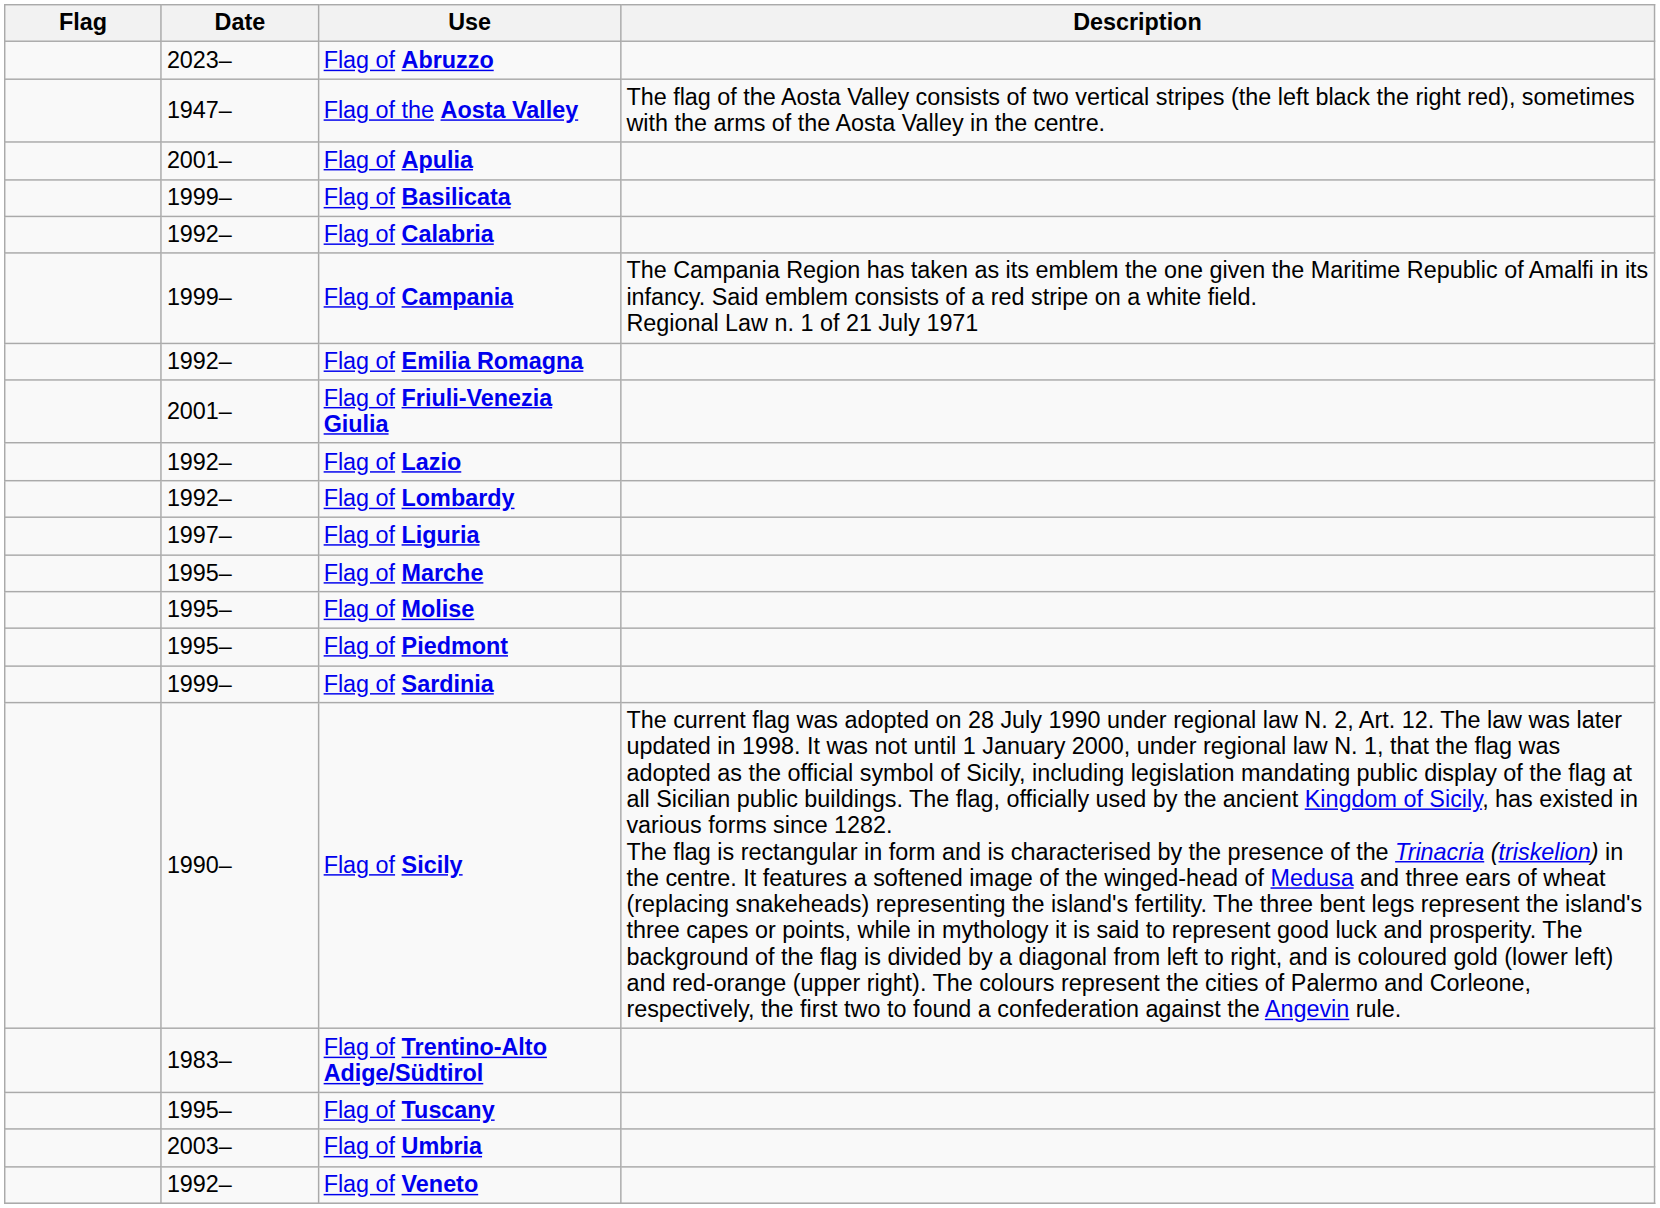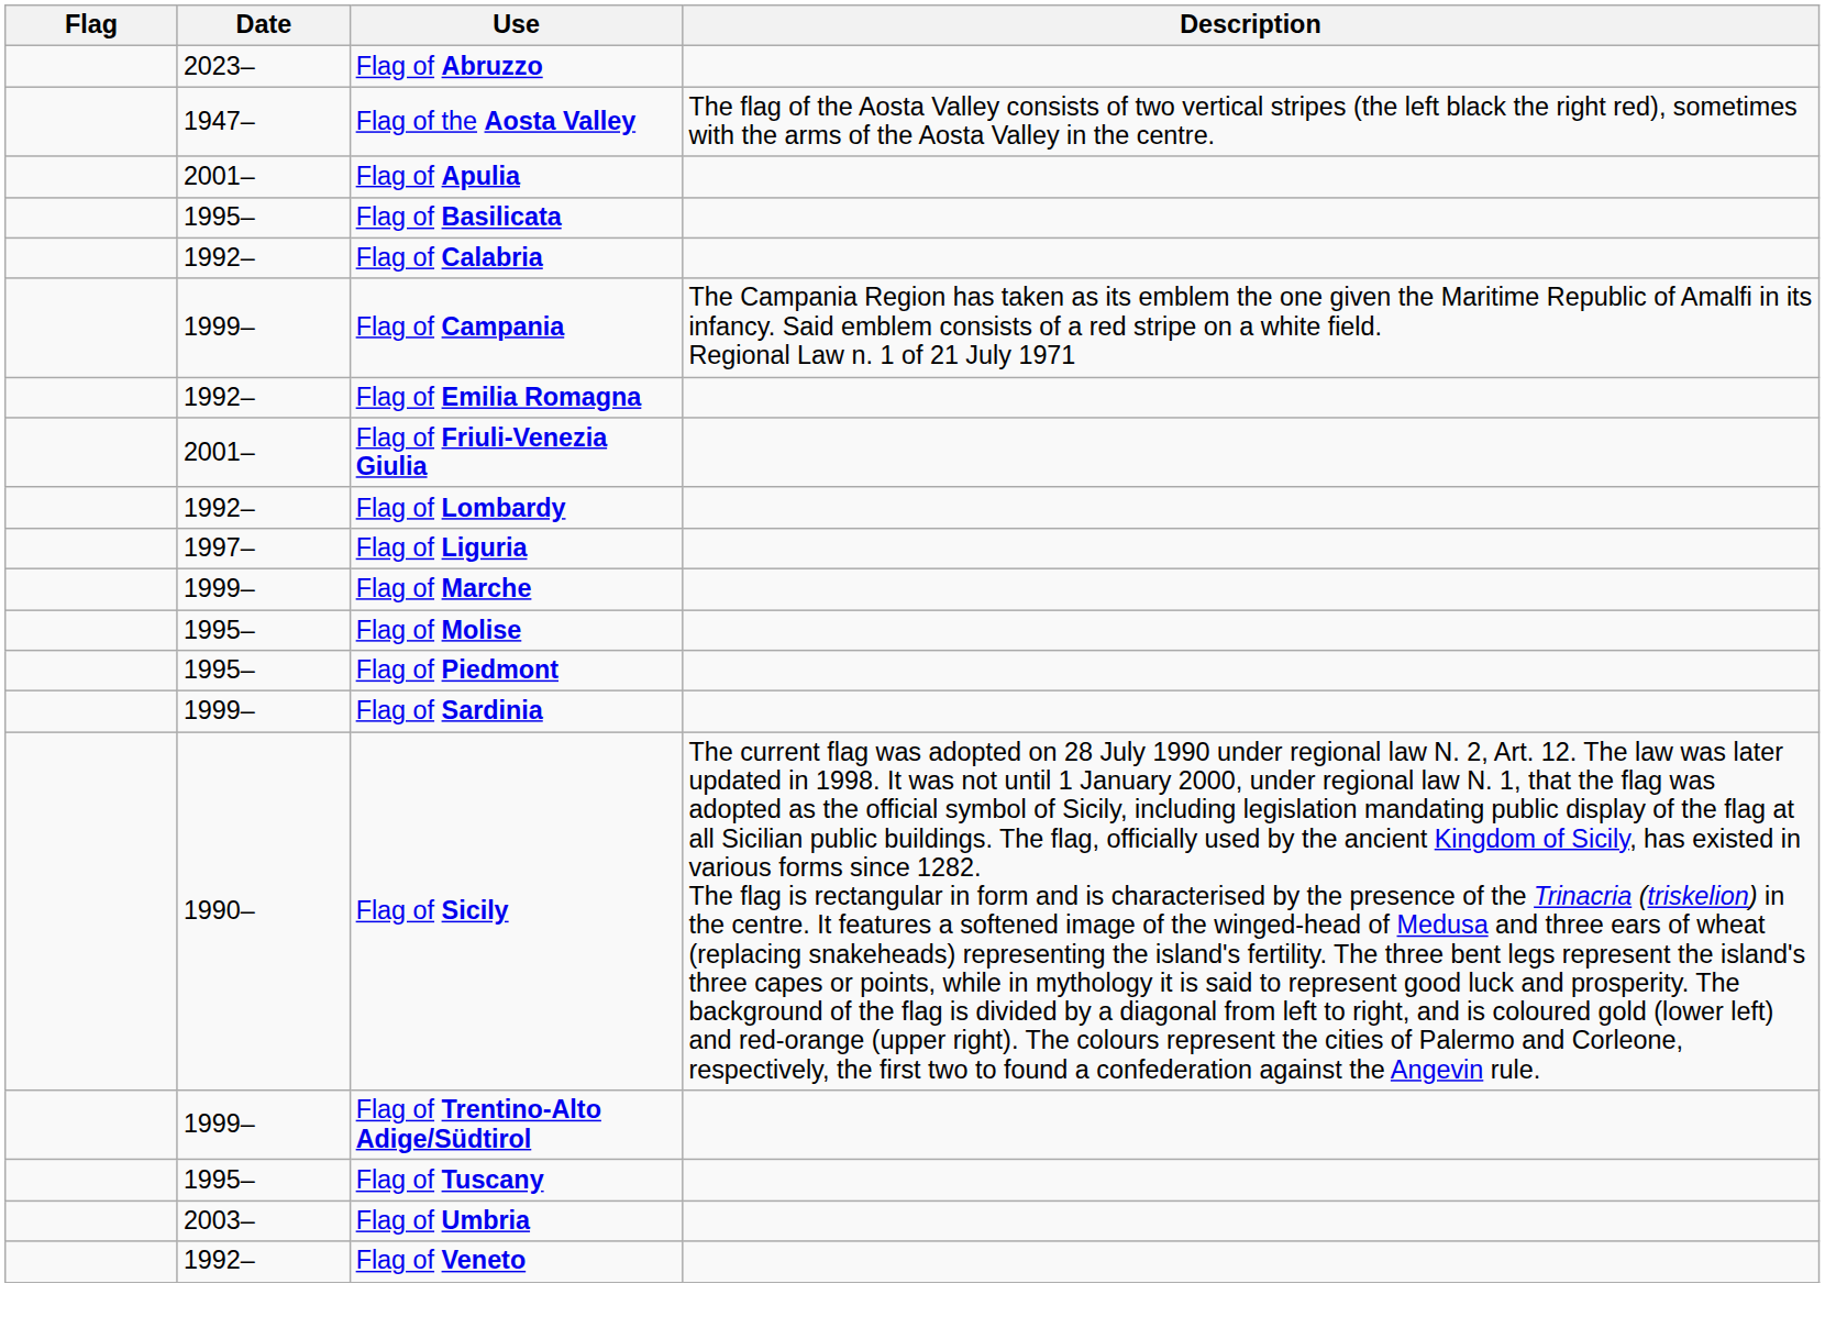 <table class="wikitable sortable">
 <tr>
 <th style="width:100px;">Flag</th>
 <th style="width:100px;">Date</th>
 <th style="width:200px;">Use</th>
 <th style="width:700px;">Description</th>
 </tr>
 <tr>
 <td></td>
 <td>2023–</td>
 <td><a href='#'>Flag of</a> <strong><a href='#'>Abruzzo</a></strong></td>
 <td></td>
 </tr>
 <tr>
 <td></td>
 <td>1947–</td>
 <td><a href='#'>Flag of the</a> <strong><a href='#'>Aosta Valley</a></strong></td>
 <td>The flag of the Aosta Valley consists of two vertical stripes (the left black the right red), sometimes with the arms of the Aosta Valley in the centre.</td>
 </tr>
 <tr>
 <td></td>
 <td>2001–</td>
 <td><a href='#'>Flag of</a> <strong><a href='#'>Apulia</a></strong></td>
 <td></td>
 </tr>
 <tr>
 <td></td>
-<td>1999–</td>
+<td>1995–</td>
 <td><a href='#'>Flag of</a> <strong><a href='#'>Basilicata</a></strong></td>
 <td></td>
 </tr>
 <tr>
 <td></td>
 <td>1992–</td>
 <td><a href='#'>Flag of</a> <strong><a href='#'>Calabria</a></strong></td>
 <td></td>
 </tr>
 <tr>
 <td></td>
 <td>1999–</td>
 <td><a href='#'>Flag of</a> <strong><a href='#'>Campania</a></strong></td>
 <td>The Campania Region has taken as its emblem the one given the Maritime Republic of Amalfi in its infancy. Said emblem consists of a red stripe on a white field.<br>Regional Law n. 1 of 21 July 1971</td>
 </tr>
 <tr>
 <td></td>
 <td>1992–</td>
 <td><a href='#'>Flag of</a> <strong><a href='#'>Emilia Romagna</a></strong></td>
 <td></td>
 </tr>
 <tr>
 <td></td>
 <td>2001–</td>
 <td><a href='#'>Flag of</a> <strong><a href='#'>Friuli-Venezia Giulia</a></strong></td>
 <td></td>
 </tr>
 <tr>
 <td></td>
 <td>1992–</td>
-<td><a href='#'>Flag of</a> <strong><a href='#'>Lazio</a></strong></td>
-<td></td>
-</tr>
-<tr>
-<td></td>
-<td>1992–</td>
 <td><a href='#'>Flag of</a> <strong><a href='#'>Lombardy</a></strong></td>
 <td></td>
 </tr>
 <tr>
 <td></td>
 <td>1997–</td>
 <td><a href='#'>Flag of</a> <strong><a href='#'>Liguria</a></strong></td>
 <td></td>
 </tr>
 <tr>
 <td></td>
-<td>1995–</td>
+<td>1999–</td>
 <td><a href='#'>Flag of</a> <strong><a href='#'>Marche</a></strong></td>
 <td></td>
 </tr>
 <tr>
 <td></td>
 <td>1995–</td>
 <td><a href='#'>Flag of</a> <strong><a href='#'>Molise</a></strong></td>
 <td></td>
 </tr>
 <tr>
 <td></td>
 <td>1995–</td>
 <td><a href='#'>Flag of</a> <strong><a href='#'>Piedmont</a></strong></td>
 <td></td>
 </tr>
 <tr>
 <td></td>
 <td>1999–</td>
 <td><a href='#'>Flag of</a> <strong><a href='#'>Sardinia</a></strong></td>
 <td></td>
 </tr>
 <tr>
 <td></td>
 <td>1990–</td>
 <td><a href='#'>Flag of</a> <strong><a href='#'>Sicily</a></strong></td>
 <td>The current flag was adopted on 28 July 1990 under regional law N. 2, Art. 12. The law was later updated in 1998. It was not until 1 January 2000, under regional law N. 1, that the flag was adopted as the official symbol of Sicily, including legislation mandating public display of the flag at all Sicilian public buildings. The flag, officially used by the ancient <a href='#'>Kingdom of Sicily</a>, has existed in various forms since 1282.<br>The flag is rectangular in form and is characterised by the presence of the <em><a href='#'>Trinacria</a> (<a href='#'>triskelion</a>)</em> in the centre. It features a softened image of the winged-head of <a href='#'>Medusa</a> and three ears of wheat (replacing snakeheads) representing the island's fertility. The three bent legs represent the island's three capes or points, while in mythology it is said to represent good luck and prosperity. The background of the flag is divided by a diagonal from left to right, and is coloured gold (lower left) and red-orange (upper right). The colours represent the cities of Palermo and Corleone, respectively, the first two to found a confederation against the <a href='#'>Angevin</a> rule.</td>
 </tr>
 <tr>
 <td></td>
-<td>1983–</td>
+<td>1999–</td>
 <td><a href='#'>Flag of</a> <strong><a href='#'>Trentino-Alto Adige/Südtirol</a></strong></td>
 <td></td>
 </tr>
 <tr>
 <td></td>
 <td>1995–</td>
 <td><a href='#'>Flag of</a> <strong><a href='#'>Tuscany</a></strong></td>
 <td></td>
 </tr>
 <tr>
 <td></td>
 <td>2003–</td>
 <td><a href='#'>Flag of</a> <strong><a href='#'>Umbria</a></strong></td>
 <td></td>
 </tr>
 <tr>
 <td></td>
 <td>1992–</td>
 <td><a href='#'>Flag of</a> <strong><a href='#'>Veneto</a></strong></td>
 <td></td>
 </tr>
 <tr>
 </tr>
 </table>
